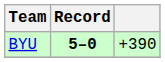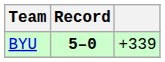 <table class="wikitable sortable collapsible collapsed plainrowheaders" style="font-size:90%;">
 <tr>
 <th scope=col>Team</th>
 <th scope=col>Record</th>
 <th scope=col></th>
 </tr>
 <tr bgcolor=ccffcc>
 <td> <a href='#'>BYU</a></td>
 <td align=center><strong>5–0</strong></td>
-<td align=center>+390</td>
+<td align=center>+339</td>
 </tr>
 <tr>
 </tr>
 </table>
